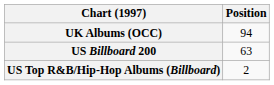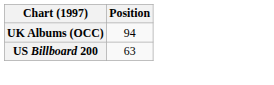 <table class="wikitable sortable plainrowheaders" style="text-align:center">
 <tr>
 <th scope="col">Chart (1997)</th>
 <th scope="col">Position</th>
 </tr>
 <tr>
 <th scope="row">UK Albums (OCC)</th>
 <td>94</td>
 </tr>
 <tr>
 <th scope="row">US <em>Billboard</em> 200</th>
 <td>63</td>
 </tr>
-<tr>
-<th scope="row">US Top R&B/Hip-Hop Albums (<em>Billboard</em>)</th>
-<td>2</td>
-</tr>
 </table>
